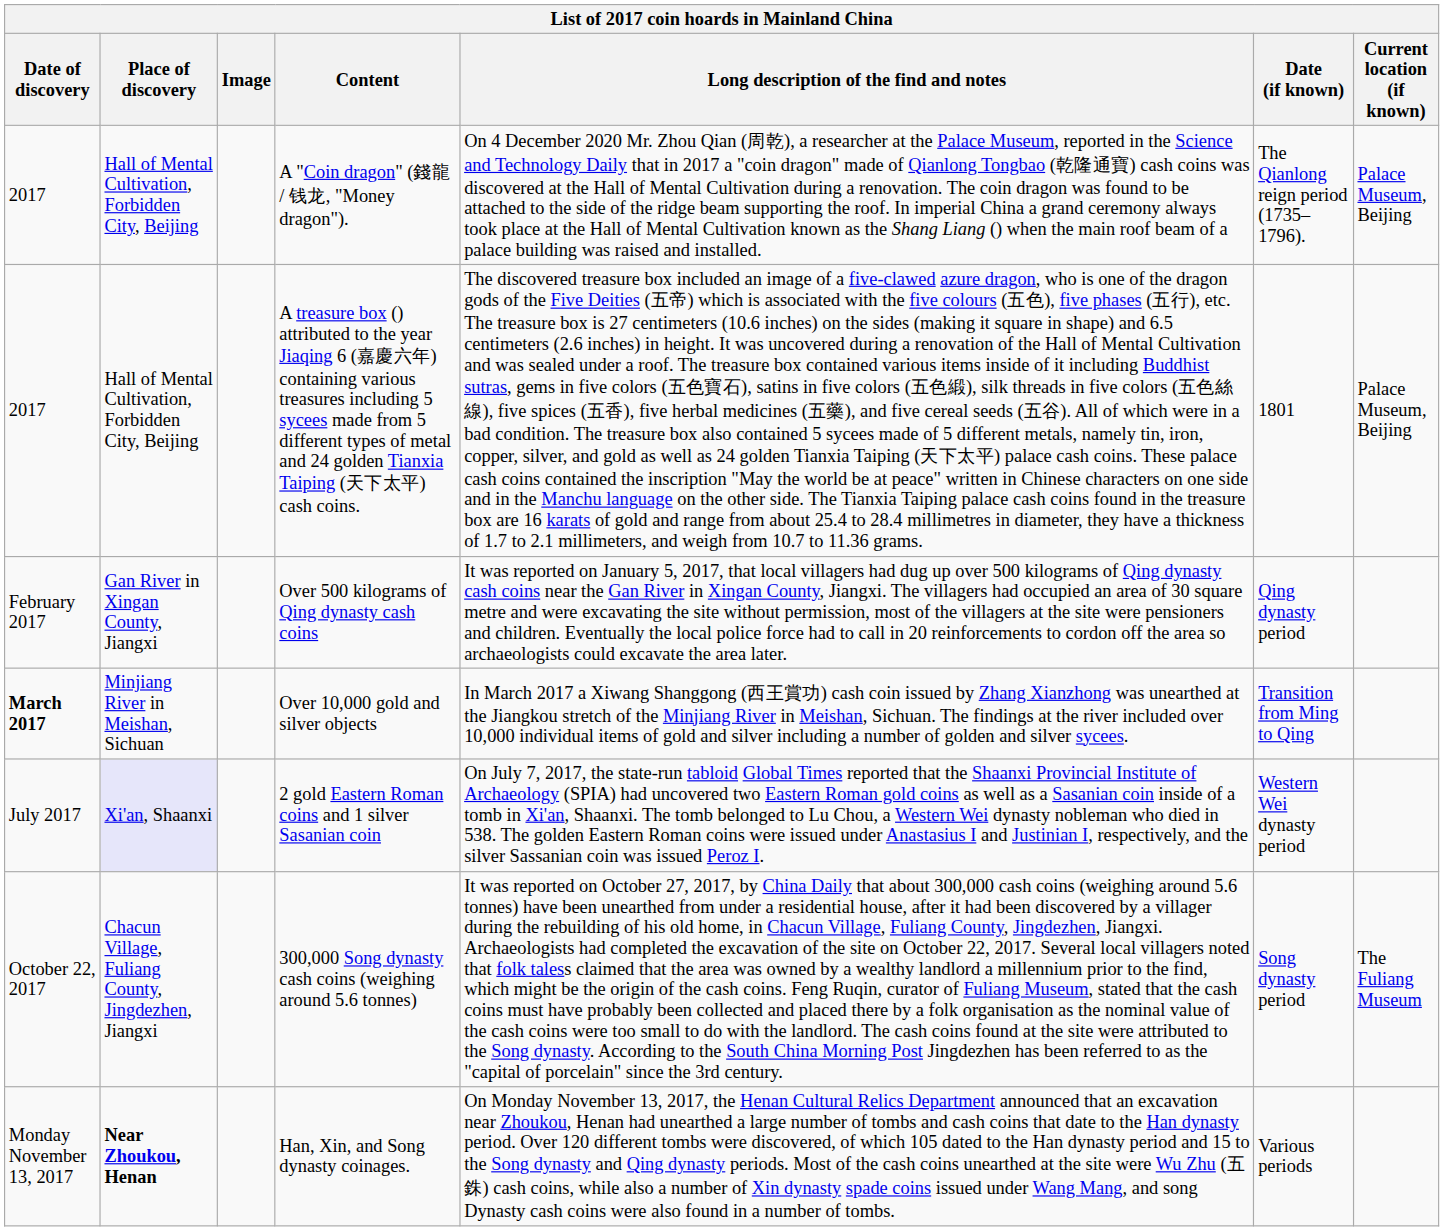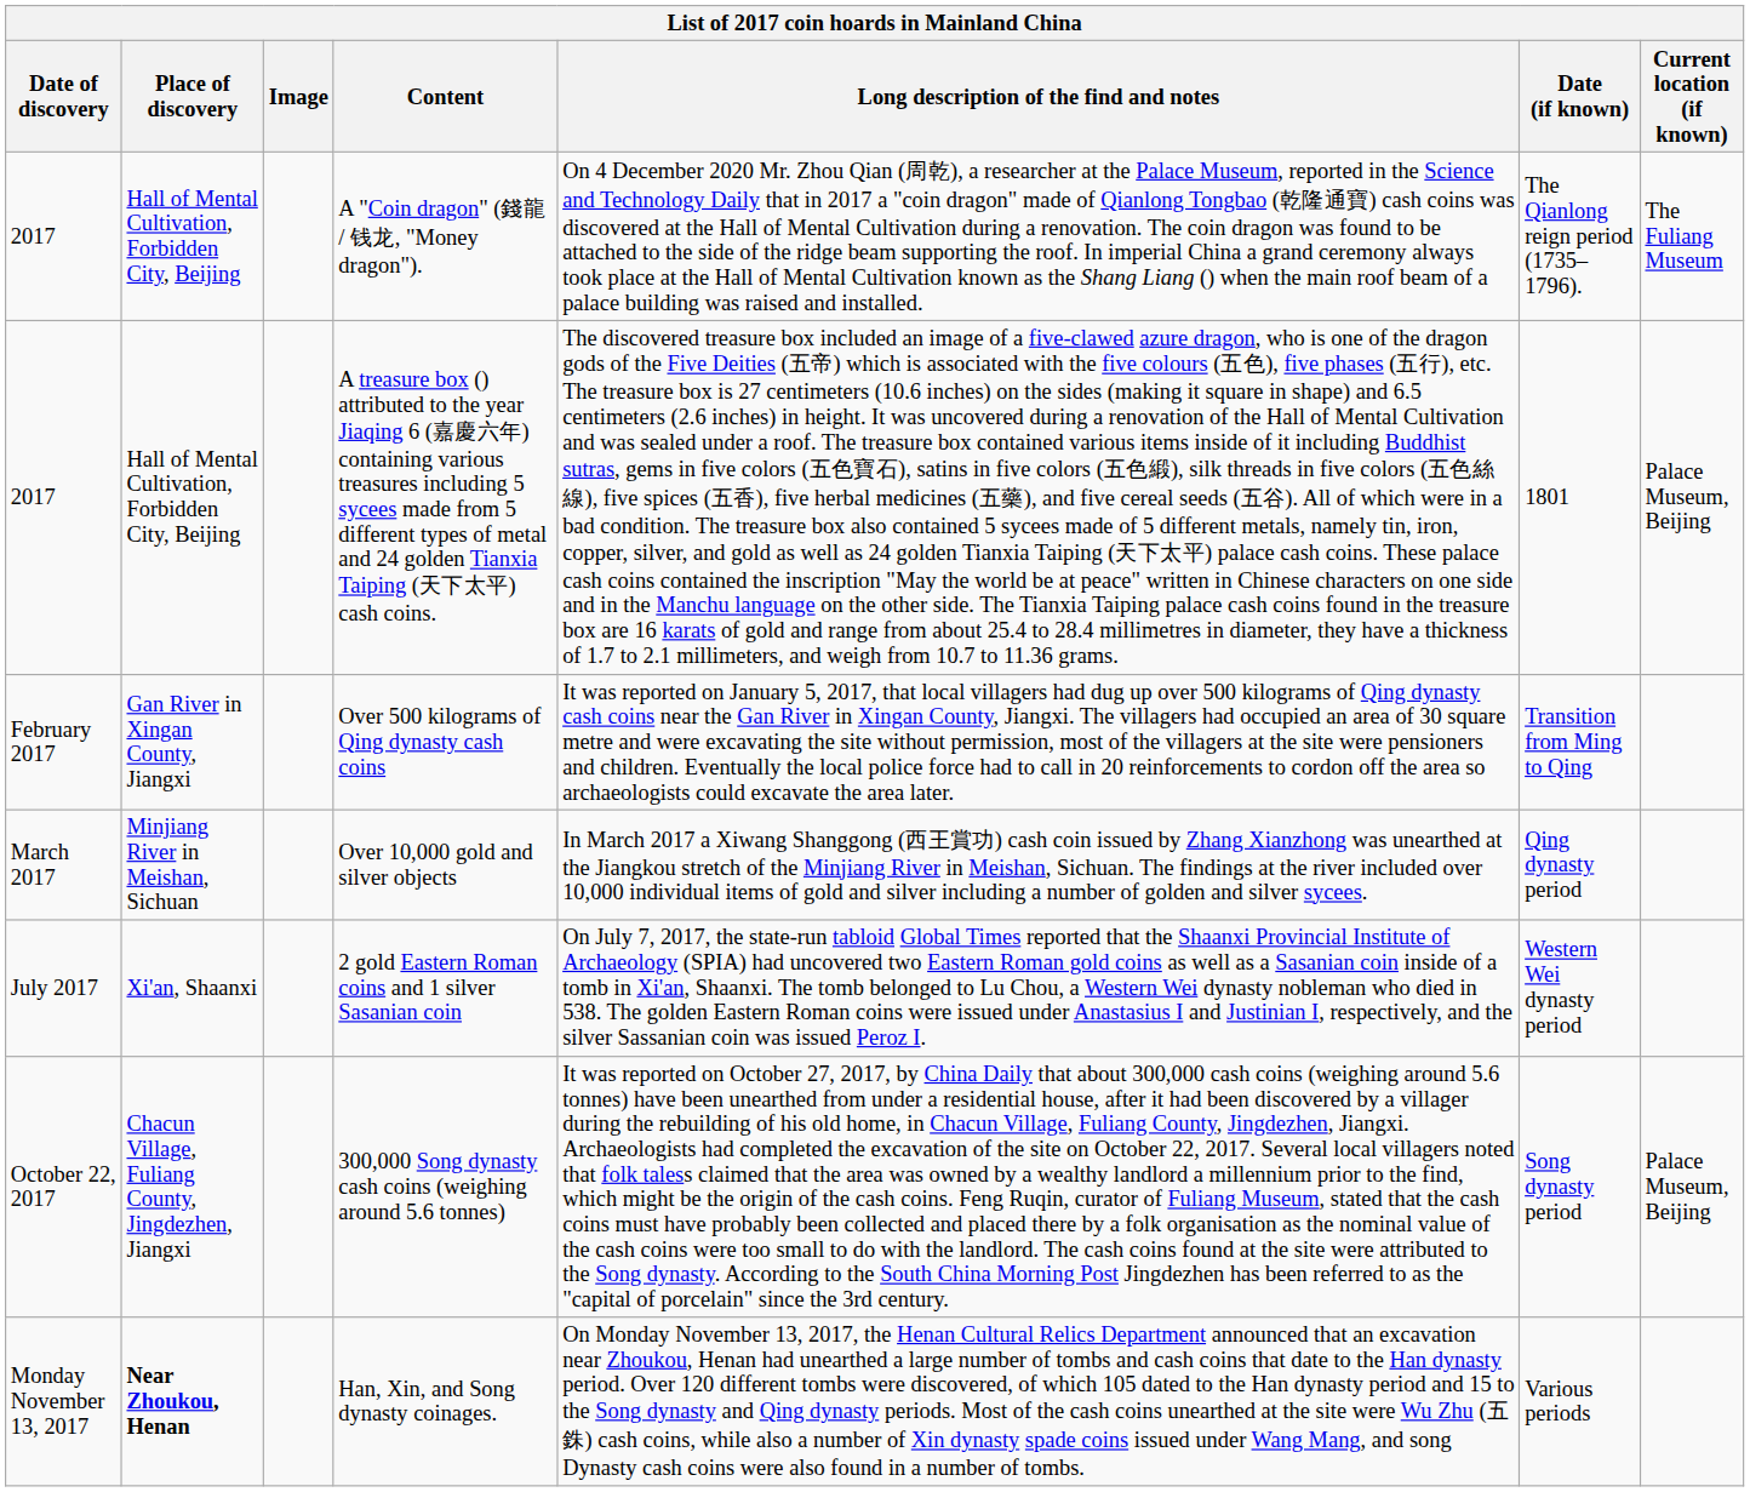 <table class="wikitable" style="font-size: 100%">
 <tr>
 <th colspan=7>List of 2017 coin hoards in Mainland China</th>
 </tr>
 <tr>
 <th>Date of discovery</th>
 <th>Place of discovery</th>
 <th>Image</th>
 <th>Content</th>
 <th>Long description of the find and notes</th>
 <th>Date<br>(if known)</th>
 <th>Current location<br>(if known)</th>
 </tr>
 <tr>
 <td>2017</td>
 <td><a href='#'>Hall of Mental Cultivation</a>, <a href='#'>Forbidden City</a>, <a href='#'>Beijing</a></td>
 <td></td>
 <td>A "<a href='#'>Coin dragon</a>" (錢龍 / 钱龙, "Money dragon").</td>
 <td>On 4 December 2020 Mr. Zhou Qian (周乾), a researcher at the <a href='#'>Palace Museum</a>, reported in the <a href='#'>Science and Technology Daily</a> that in 2017 a "coin dragon" made of <a href='#'>Qianlong Tongbao</a> (乾隆通寶) cash coins was discovered at the Hall of Mental Cultivation during a renovation. The coin dragon was found to be attached to the side of the ridge beam supporting the roof. In imperial China a grand ceremony always took place at the Hall of Mental Cultivation known as the <em>Shang Liang</em> () when the main roof beam of a palace building was raised and installed.</td>
 <td>The <a href='#'>Qianlong</a> reign period (1735–1796).</td>
-<td><a href='#'>Palace Museum</a>, Beijing</td>
+<td>The <a href='#'>Fuliang Museum</a></td>
 </tr>
 <tr>
 <td>2017</td>
 <td>Hall of Mental Cultivation, Forbidden City, Beijing</td>
 <td></td>
 <td>A <a href='#'>treasure box</a> () attributed to the year <a href='#'>Jiaqing</a> 6 (嘉慶六年) containing various treasures including 5 <a href='#'>sycees</a> made from 5 different types of metal and 24 golden <a href='#'>Tianxia Taiping</a> (天下太平) cash coins.</td>
 <td>The discovered treasure box included an image of a <a href='#'>five-clawed</a> <a href='#'>azure dragon</a>, who is one of the dragon gods of the <a href='#'>Five Deities</a> (五帝) which is associated with the <a href='#'>five colours</a> (五色), <a href='#'>five phases</a> (五行), etc. The treasure box is 27 centimeters (10.6 inches) on the sides (making it square in shape) and 6.5 centimeters (2.6 inches) in height. It was uncovered during a renovation of the Hall of Mental Cultivation and was sealed under a roof. The treasure box contained various items inside of it including <a href='#'>Buddhist sutras</a>, gems in five colors (五色寶石), satins in five colors (五色緞), silk threads in five colors (五色絲線), five spices (五香), five herbal medicines (五藥), and five cereal seeds (五谷). All of which were in a bad condition. The treasure box also contained 5 sycees made of 5 different metals, namely tin, iron, copper, silver, and gold as well as 24 golden Tianxia Taiping (天下太平) palace cash coins. These palace cash coins contained the inscription "May the world be at peace" written in Chinese characters on one side and in the <a href='#'>Manchu language</a> on the other side. The Tianxia Taiping palace cash coins found in the treasure box are 16 <a href='#'>karats</a> of gold and range from about 25.4 to 28.4 millimetres in diameter, they have a thickness of 1.7 to 2.1 millimeters, and weigh from 10.7 to 11.36 grams.</td>
 <td>1801</td>
 <td>Palace Museum, Beijing</td>
 </tr>
 <tr>
 <td>February 2017</td>
 <td><a href='#'>Gan River</a> in <a href='#'>Xingan County</a>, Jiangxi</td>
 <td></td>
 <td>Over 500 kilograms of <a href='#'>Qing dynasty cash coins</a></td>
 <td>It was reported on January 5, 2017, that local villagers had dug up over 500 kilograms of <a href='#'>Qing dynasty cash coins</a> near the <a href='#'>Gan River</a> in <a href='#'>Xingan County</a>, Jiangxi. The villagers had occupied an area of 30 square metre and were excavating the site without permission, most of the villagers at the site were pensioners and children. Eventually the local police force had to call in 20 reinforcements to cordon off the area so archaeologists could excavate the area later.</td>
+<td><a href='#'>Transition from Ming to Qing</a></td>
+<td></td>
+</tr>
+<tr>
+<td>March 2017</td>
+<td><a href='#'>Minjiang River</a> in <a href='#'>Meishan</a>, Sichuan</td>
+<td></td>
+<td>Over 10,000 gold and silver objects</td>
+<td>In March 2017 a Xiwang Shanggong (西王賞功) cash coin issued by <a href='#'>Zhang Xianzhong</a> was unearthed at the Jiangkou stretch of the <a href='#'>Minjiang River</a> in <a href='#'>Meishan</a>, Sichuan. The findings at the river included over 10,000 individual items of gold and silver including a number of golden and silver <a href='#'>sycees</a>.</td>
 <td><a href='#'>Qing dynasty</a> period</td>
 <td></td>
 </tr>
 <tr>
-<td><strong>March 2017</strong></td>
-<td><a href='#'>Minjiang River</a> in <a href='#'>Meishan</a>, Sichuan</td>
-<td></td>
-<td>Over 10,000 gold and silver objects</td>
-<td>In March 2017 a Xiwang Shanggong (西王賞功) cash coin issued by <a href='#'>Zhang Xianzhong</a> was unearthed at the Jiangkou stretch of the <a href='#'>Minjiang River</a> in <a href='#'>Meishan</a>, Sichuan. The findings at the river included over 10,000 individual items of gold and silver including a number of golden and silver <a href='#'>sycees</a>.</td>
-<td><a href='#'>Transition from Ming to Qing</a></td>
-<td></td>
-</tr>
-<tr>
 <td>July 2017</td>
-<td style="background: lavender;"><a href='#'>Xi'an</a>, Shaanxi</td>
+<td><a href='#'>Xi'an</a>, Shaanxi</td>
 <td></td>
 <td>2 gold <a href='#'>Eastern Roman coins</a> and 1 silver <a href='#'>Sasanian coin</a></td>
 <td>On July 7, 2017, the state-run <a href='#'>tabloid</a> <a href='#'>Global Times</a> reported that the <a href='#'>Shaanxi Provincial Institute of Archaeology</a> (SPIA) had uncovered two <a href='#'>Eastern Roman gold coins</a> as well as a <a href='#'>Sasanian coin</a> inside of a tomb in <a href='#'>Xi'an</a>, Shaanxi. The tomb belonged to Lu Chou, a <a href='#'>Western Wei</a> dynasty nobleman who died in 538. The golden Eastern Roman coins were issued under <a href='#'>Anastasius I</a> and <a href='#'>Justinian I</a>, respectively, and the silver Sassanian coin was issued <a href='#'>Peroz I</a>.</td>
 <td><a href='#'>Western Wei</a> dynasty period</td>
 <td></td>
 </tr>
 <tr>
 <td>October 22, 2017</td>
 <td><a href='#'>Chacun Village</a>, <a href='#'>Fuliang County</a>, <a href='#'>Jingdezhen</a>, Jiangxi</td>
 <td></td>
 <td>300,000 <a href='#'>Song dynasty</a> cash coins (weighing around 5.6 tonnes)</td>
 <td>It was reported on October 27, 2017, by <a href='#'>China Daily</a> that about 300,000 cash coins (weighing around 5.6 tonnes) have been unearthed from under a residential house, after it had been discovered by a villager during the rebuilding of his old home, in <a href='#'>Chacun Village</a>, <a href='#'>Fuliang County</a>, <a href='#'>Jingdezhen</a>, Jiangxi. Archaeologists had completed the excavation of the site on October 22, 2017. Several local villagers noted that <a href='#'>folk tales</a>s claimed that the area was owned by a wealthy landlord a millennium prior to the find, which might be the origin of the cash coins. Feng Ruqin, curator of <a href='#'>Fuliang Museum</a>, stated that the cash coins must have probably been collected and placed there by a folk organisation as the nominal value of the cash coins were too small to do with the landlord. The cash coins found at the site were attributed to the <a href='#'>Song dynasty</a>. According to the <a href='#'>South China Morning Post</a> Jingdezhen has been referred to as the "capital of porcelain" since the 3rd century.</td>
 <td><a href='#'>Song dynasty</a> period</td>
-<td>The <a href='#'>Fuliang Museum</a></td>
+<td>Palace Museum, Beijing</td>
 </tr>
 <tr>
 <td>Monday November 13, 2017</td>
 <td><strong>Near <a href='#'>Zhoukou</a>, Henan</strong></td>
 <td></td>
 <td>Han, Xin, and Song dynasty coinages.</td>
 <td>On Monday November 13, 2017, the <a href='#'>Henan Cultural Relics Department</a> announced that an excavation near <a href='#'>Zhoukou</a>, Henan had unearthed a large number of tombs and cash coins that date to the <a href='#'>Han dynasty</a> period. Over 120 different tombs were discovered, of which 105 dated to the Han dynasty period and 15 to the <a href='#'>Song dynasty</a> and <a href='#'>Qing dynasty</a> periods. Most of the cash coins unearthed at the site were <a href='#'>Wu Zhu</a> (五銖) cash coins, while also a number of <a href='#'>Xin dynasty</a> <a href='#'>spade coins</a> issued under <a href='#'>Wang Mang</a>, and song Dynasty cash coins were also found in a number of tombs.</td>
 <td>Various periods</td>
 <td></td>
 </tr>
 </table>
